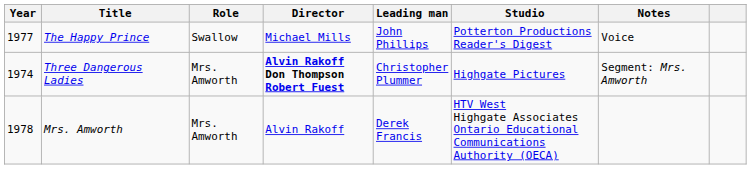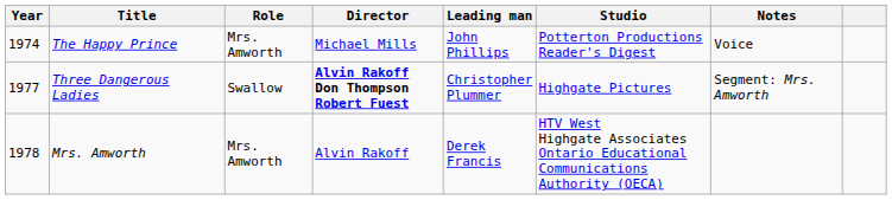 <table class="wikitable sortable" width="100%">
 <tr>
 <th width="5%">Year</th>
 <th width="20%">Title</th>
 <th width="10%">Role</th>
 <th width="15%">Director</th>
 <th width="10%">Leading man</th>
 <th width="20%">Studio</th>
 <th width="15%" class="unsortable">Notes</th>
 <th width="5%" class="unsortable"></th>
 </tr>
 <tr>
-<td>1977</td>
+<td>1974</td>
 <td><em><a href='#'>The Happy Prince</a></em></td>
-<td>Swallow</td>
+<td>Mrs. Amworth</td>
 <td><a href='#'>Michael Mills</a></td>
 <td><a href='#'>John Phillips</a></td>
 <td><a href='#'>Potterton Productions</a><br><a href='#'>Reader's Digest</a></td>
 <td>Voice</td>
 <td></td>
 </tr>
 <tr>
-<td>1974</td>
+<td>1977</td>
 <td><em><a href='#'>Three Dangerous Ladies</a></em></td>
-<td>Mrs. Amworth</td>
+<td>Swallow</td>
 <td><strong><a href='#'>Alvin Rakoff</a><br>Don Thompson<br><a href='#'>Robert Fuest</a></strong></td>
 <td><a href='#'>Christopher Plummer</a></td>
 <td><a href='#'>Highgate Pictures</a></td>
 <td>Segment: <em>Mrs. Amworth</em></td>
 <td></td>
 </tr>
 <tr>
 <td>1978</td>
 <td><em>Mrs. Amworth</em></td>
 <td>Mrs. Amworth</td>
 <td><a href='#'>Alvin Rakoff</a></td>
 <td><a href='#'>Derek Francis</a></td>
 <td><a href='#'>HTV West</a><br>Highgate Associates<br><a href='#'>Ontario Educational Communications Authority (OECA)</a></td>
 <td></td>
 <td></td>
 </tr>
 </table>
